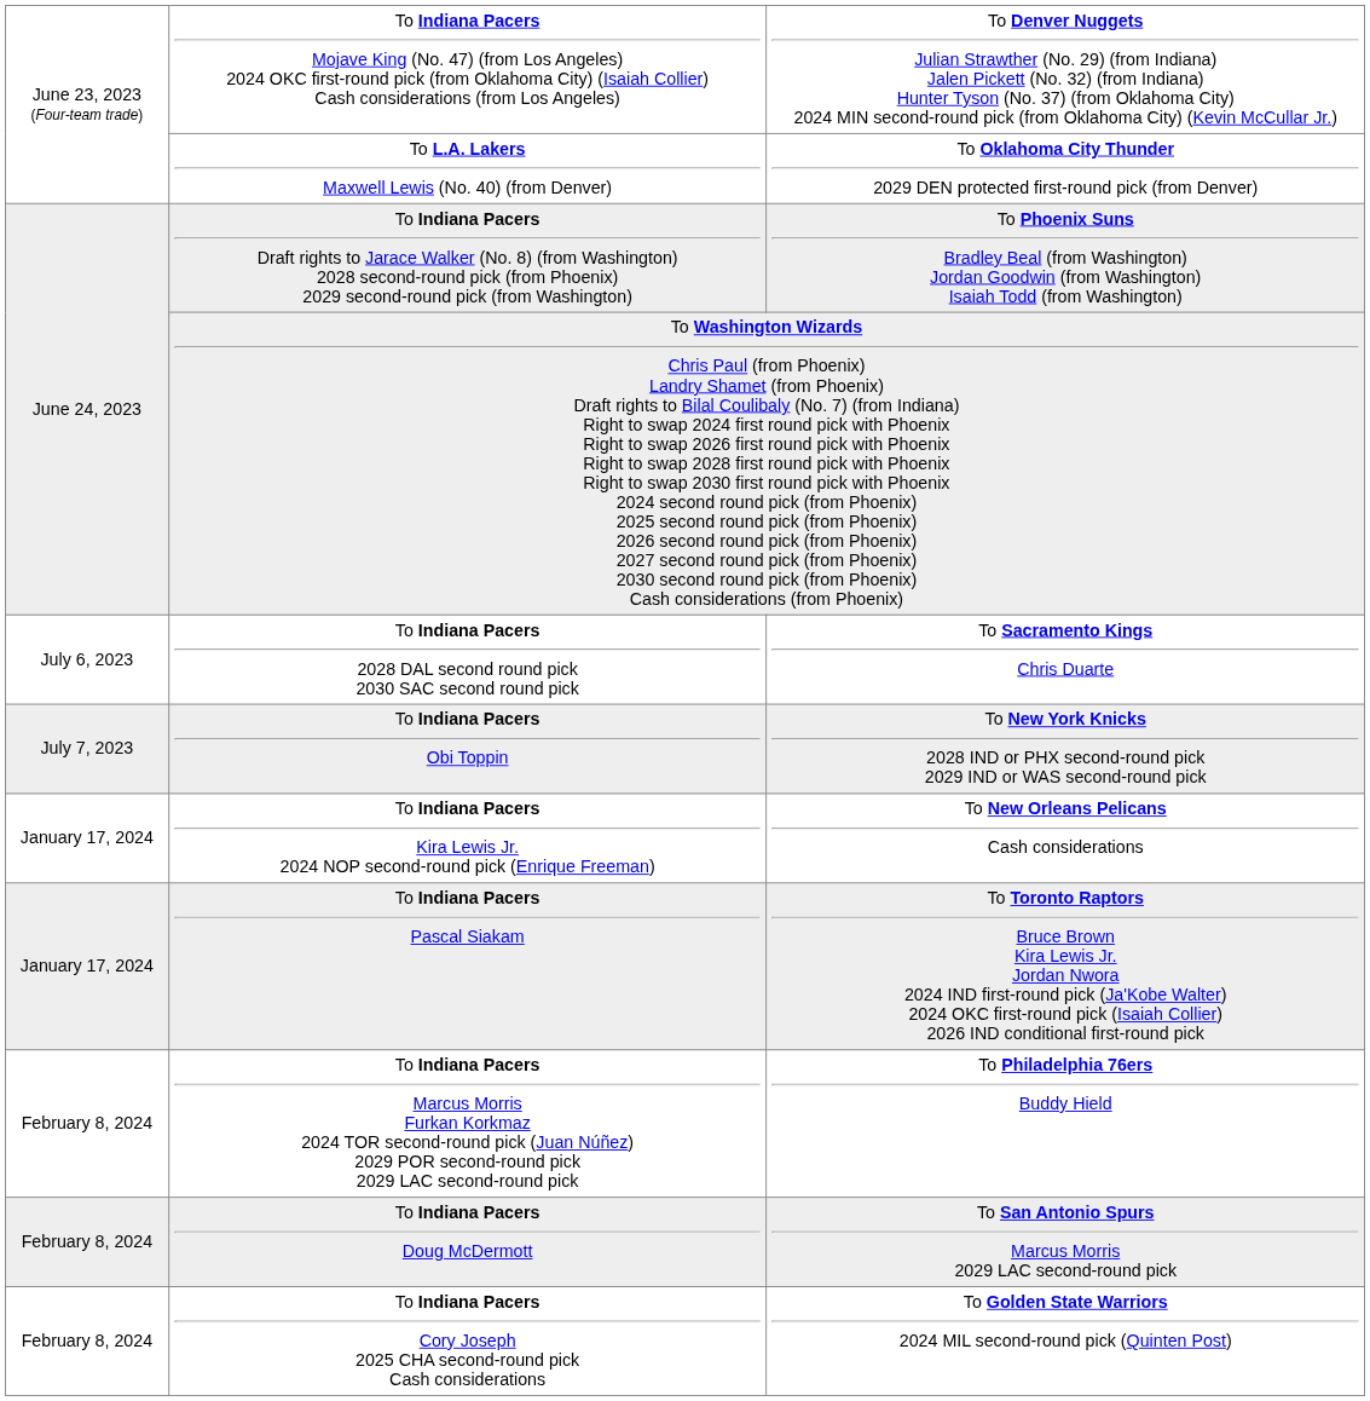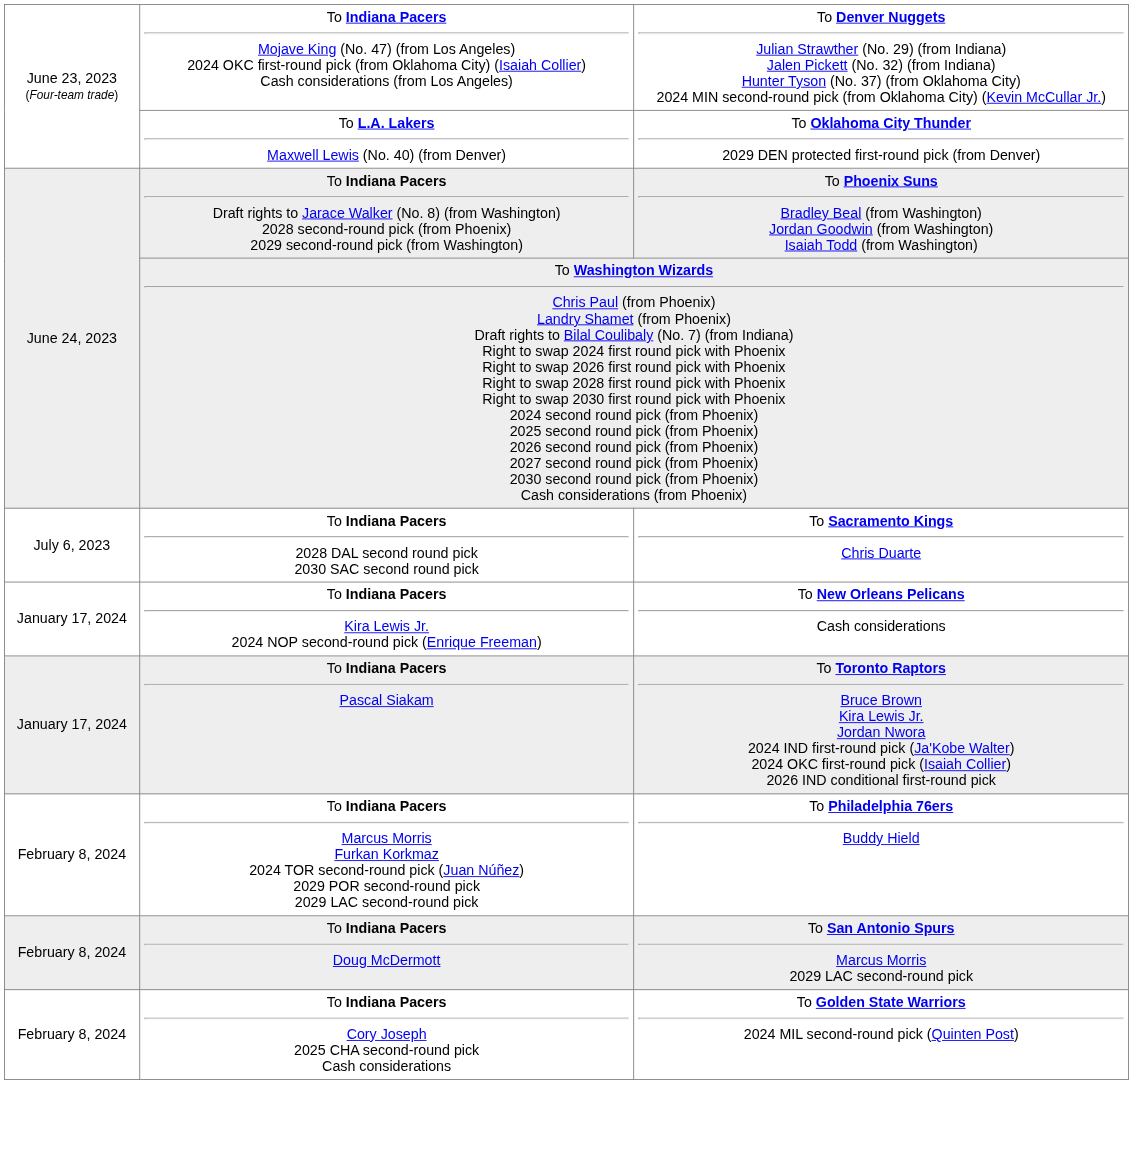 <table border="1" style="border-collapse:collapse; text-align:center; width:100%;"  cellpadding="5">
 <tr>
 <td rowspan="2">June 23, 2023<br><small>(<em>Four-team trade</em>)</small></td>
 <td style="vertical-align:top;">To <strong><a href='#'>Indiana Pacers</a></strong><hr><a href='#'>Mojave King</a> (No. 47) (from Los Angeles)<br>2024 OKC first-round pick (from Oklahoma City) (<a href='#'>Isaiah Collier</a>)<br>Cash considerations (from Los Angeles)</td>
 <td style="vertical-align:top;">To <strong><a href='#'>Denver Nuggets</a></strong><hr><a href='#'>Julian Strawther</a> (No. 29) (from Indiana)<br><a href='#'>Jalen Pickett</a> (No. 32) (from Indiana)<br><a href='#'>Hunter Tyson</a> (No. 37) (from Oklahoma City)<br>2024 MIN second-round pick (from Oklahoma City) (<a href='#'>Kevin McCullar Jr.</a>)</td>
 </tr>
 <tr>
 <td style="vertical-align:top;">To <strong><a href='#'>L.A. Lakers</a></strong><hr><a href='#'>Maxwell Lewis</a> (No. 40) (from Denver)</td>
 <td style="vertical-align:top;">To <strong><a href='#'>Oklahoma City Thunder</a></strong><hr>2029 DEN protected first-round pick (from Denver)</td>
 </tr>
 <tr style="background:#eee;">
 <td style="width:12%" rowspan=2>June 24, 2023</td>
 <td style="width:30%" valign="top">To <strong>Indiana Pacers</strong><hr>Draft rights to <a href='#'>Jarace Walker</a> (No. 8) (from Washington)<br>2028 second-round pick (from Phoenix)<br>2029 second-round pick (from Washington)</td>
 <td style="width:30%" valign="top">To <strong><a href='#'>Phoenix Suns</a></strong><hr><a href='#'>Bradley Beal</a> (from Washington)<br><a href='#'>Jordan Goodwin</a> (from Washington)<br><a href='#'>Isaiah Todd</a> (from Washington)</td>
 </tr>
 <tr style="background:#eee;">
 <td style="width:30%" valign="top" colspan=2>To <strong><a href='#'>Washington Wizards</a></strong><hr><a href='#'>Chris Paul</a> (from Phoenix)<br><a href='#'>Landry Shamet</a> (from Phoenix)<br>Draft rights to <a href='#'>Bilal Coulibaly</a> (No. 7) (from Indiana)<br>Right to swap 2024 first round pick with Phoenix<br>Right to swap 2026 first round pick with Phoenix<br>Right to swap 2028 first round pick with Phoenix<br>Right to swap 2030 first round pick with Phoenix<br>2024 second round pick (from Phoenix)<br>2025 second round pick (from Phoenix)<br>2026 second round pick (from Phoenix)<br>2027 second round pick (from Phoenix)<br>2030 second round pick (from Phoenix)<br>Cash considerations (from Phoenix)</td>
 </tr>
 <tr>
 <td style="width:10%">July 6, 2023</td>
 <td style="width:44%; vertical-align:top;">To <strong>Indiana Pacers</strong><hr>2028 DAL second round pick<br>2030 SAC second round pick</td>
 <td style="width:44%; vertical-align:top;">To <strong><a href='#'>Sacramento Kings</a></strong><hr><a href='#'>Chris Duarte</a></td>
-</tr>
-<tr style="background:#eee;">
-<td style="width:10%">July 7, 2023</td>
-<td style="width:31%; vertical-align:top;">To <strong>Indiana Pacers</strong><hr><a href='#'>Obi Toppin</a></td>
-<td style="width:31%; vertical-align:top;">To <strong><a href='#'>New York Knicks</a></strong><hr>2028 IND or PHX second-round pick<br>2029 IND or WAS second-round pick</td>
 </tr>
 <tr>
 <td style="width:10%">January 17, 2024</td>
 <td style="width:31%; vertical-align:top;">To <strong>Indiana Pacers</strong><hr><a href='#'>Kira Lewis Jr.</a><br>2024 NOP second-round pick (<a href='#'>Enrique Freeman</a>)</td>
 <td style="width:31%; vertical-align:top;">To <strong><a href='#'>New Orleans Pelicans</a></strong><hr>Cash considerations</td>
 </tr>
 <tr style="background:#eee;">
 <td style="width:10%">January 17, 2024</td>
 <td style="width:31%; vertical-align:top;">To <strong>Indiana Pacers</strong><hr><a href='#'>Pascal Siakam</a></td>
 <td style="width:31%; vertical-align:top;">To <strong><a href='#'>Toronto Raptors</a></strong><hr><a href='#'>Bruce Brown</a><br><a href='#'>Kira Lewis Jr.</a><br><a href='#'>Jordan Nwora</a><br>2024 IND first-round pick (<a href='#'>Ja'Kobe Walter</a>)<br>2024 OKC first-round pick (<a href='#'>Isaiah Collier</a>)<br>2026 IND conditional first-round pick</td>
 </tr>
 <tr>
 <td style="width:10%">February 8, 2024</td>
 <td style="width:31%; vertical-align:top;">To <strong>Indiana Pacers</strong><hr><a href='#'>Marcus Morris</a><br><a href='#'>Furkan Korkmaz</a><br>2024 TOR second-round pick (<a href='#'>Juan Núñez</a>)<br>2029 POR second-round pick<br>2029 LAC second-round pick</td>
 <td style="width:31%; vertical-align:top;">To <strong><a href='#'>Philadelphia 76ers</a></strong><hr><a href='#'>Buddy Hield</a></td>
 </tr>
 <tr style="background:#eee;">
 <td style="width:10%">February 8, 2024</td>
 <td style="width:31%; vertical-align:top;">To <strong>Indiana Pacers</strong><hr><a href='#'>Doug McDermott</a></td>
 <td style="width:31%; vertical-align:top;">To <strong><a href='#'>San Antonio Spurs</a></strong><hr><a href='#'>Marcus Morris</a><br>2029 LAC second-round pick</td>
 </tr>
 <tr>
 <td style="width:10%">February 8, 2024</td>
 <td style="width:31%; vertical-align:top;">To <strong>Indiana Pacers</strong><hr><a href='#'>Cory Joseph</a><br>2025 CHA second-round pick<br>Cash considerations</td>
 <td style="width:31%; vertical-align:top;">To <strong><a href='#'>Golden State Warriors</a></strong><hr>2024 MIL second-round pick (<a href='#'>Quinten Post</a>)</td>
 </tr>
 </table>
